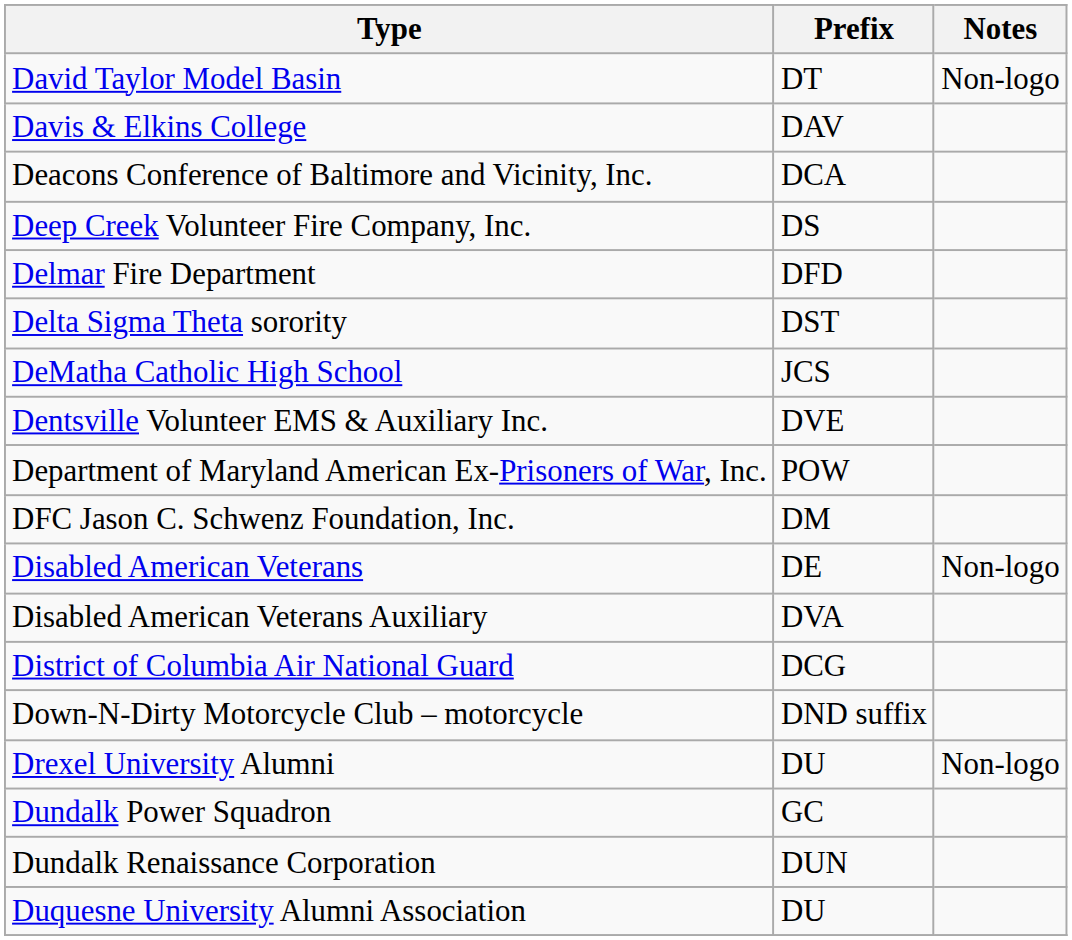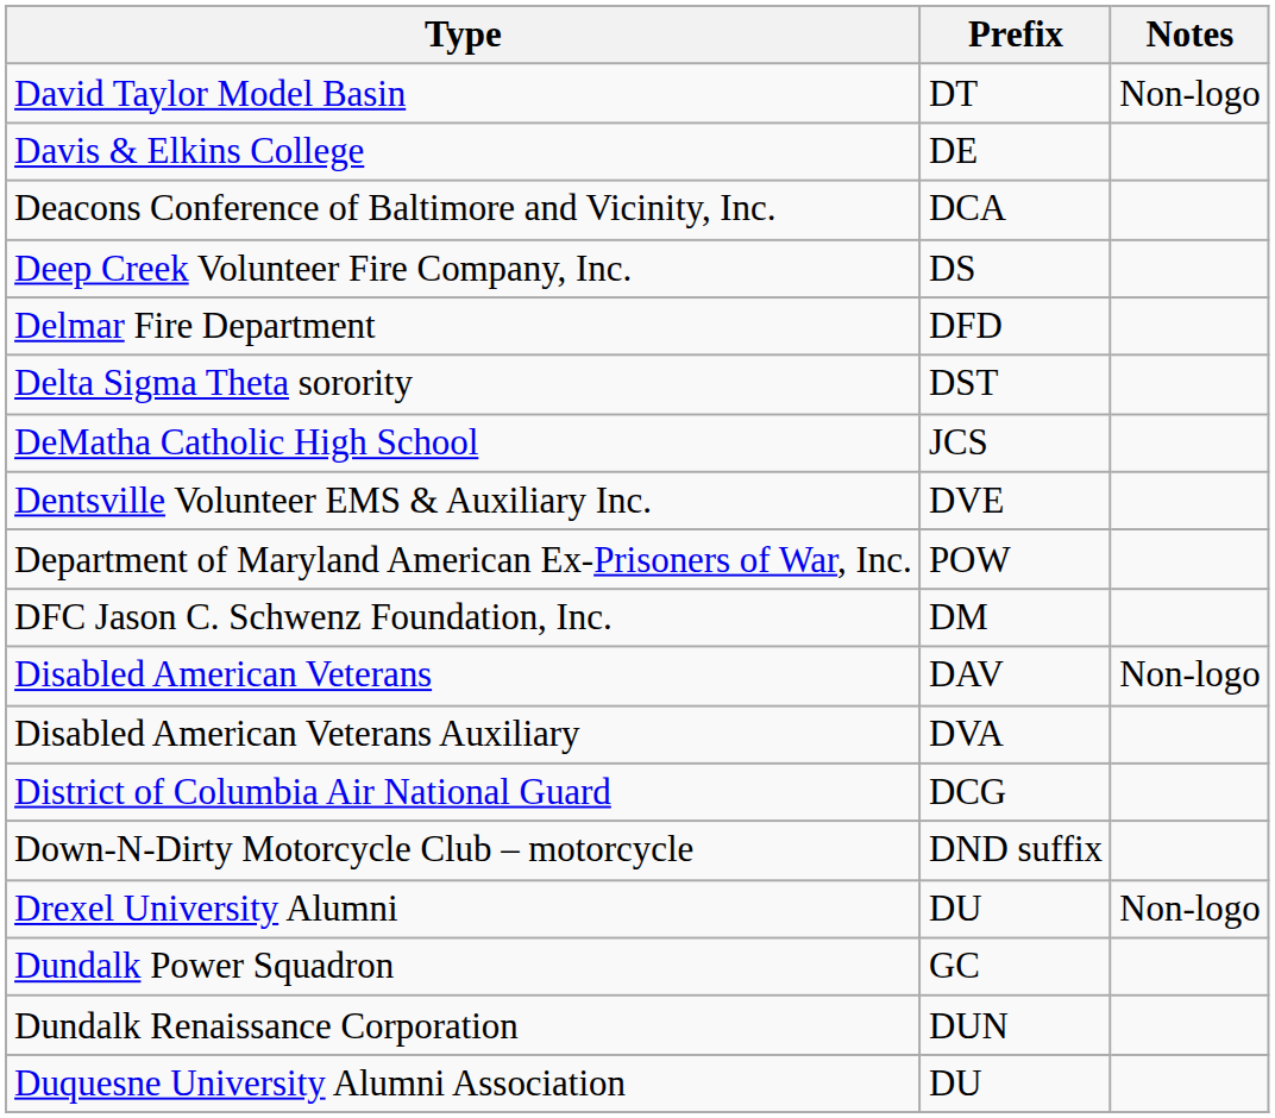 <table class="wikitable collapsible">
 <tr>
 <th>Type</th>
 <th>Prefix</th>
 <th>Notes</th>
 </tr>
 <tr>
 <td><a href='#'>David Taylor Model Basin</a></td>
 <td>DT</td>
 <td>Non-logo</td>
 </tr>
 <tr>
 <td><a href='#'>Davis & Elkins College</a></td>
-<td>DAV</td>
+<td>DE</td>
 <td></td>
 </tr>
 <tr>
 <td>Deacons Conference of Baltimore and Vicinity, Inc.</td>
 <td>DCA</td>
 <td></td>
 </tr>
 <tr>
 <td><a href='#'>Deep Creek</a> Volunteer Fire Company, Inc.</td>
 <td>DS</td>
 <td></td>
 </tr>
 <tr>
 <td><a href='#'>Delmar</a> Fire Department</td>
 <td>DFD</td>
 <td></td>
 </tr>
 <tr>
 <td><a href='#'>Delta Sigma Theta</a> sorority</td>
 <td>DST</td>
 <td></td>
 </tr>
 <tr>
 <td><a href='#'>DeMatha Catholic High School</a></td>
 <td>JCS</td>
 <td></td>
 </tr>
 <tr>
 <td><a href='#'>Dentsville</a> Volunteer EMS & Auxiliary Inc.</td>
 <td>DVE</td>
 <td></td>
 </tr>
 <tr>
 <td>Department of Maryland American Ex-<a href='#'>Prisoners of War</a>, Inc.</td>
 <td>POW</td>
 <td></td>
 </tr>
 <tr>
 <td>DFC Jason C. Schwenz Foundation, Inc.</td>
 <td>DM</td>
 <td></td>
 </tr>
 <tr>
 <td><a href='#'>Disabled American Veterans</a></td>
-<td>DE</td>
+<td>DAV</td>
 <td>Non-logo</td>
 </tr>
 <tr>
 <td>Disabled American Veterans Auxiliary</td>
 <td>DVA</td>
 <td></td>
 </tr>
 <tr>
 <td><a href='#'>District of Columbia Air National Guard</a></td>
 <td>DCG</td>
 <td></td>
 </tr>
 <tr>
 <td>Down-N-Dirty Motorcycle Club – motorcycle</td>
 <td>DND suffix</td>
 <td></td>
 </tr>
 <tr>
 <td><a href='#'>Drexel University</a> Alumni</td>
 <td>DU</td>
 <td>Non-logo</td>
 </tr>
 <tr>
 <td><a href='#'>Dundalk</a> Power Squadron</td>
 <td>GC</td>
 <td></td>
 </tr>
 <tr>
 <td>Dundalk Renaissance Corporation</td>
 <td>DUN</td>
 <td></td>
 </tr>
 <tr>
 <td><a href='#'>Duquesne University</a> Alumni Association</td>
 <td>DU</td>
 <td></td>
 </tr>
 <tr>
 </tr>
 </table>
